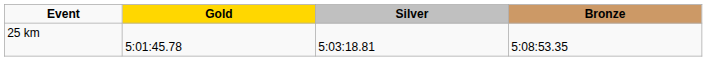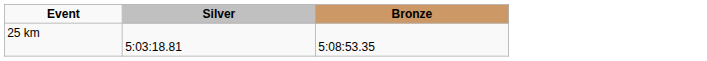 <table class="wikitable" style="text-align:left">
 <tr align="center">
 <td width=150><strong>Event</strong></td>
-<td width=250 bgcolor=gold><strong>Gold</strong></td>
 <td width=250 bgcolor=silver><strong>Silver</strong></td>
 <td width=250 bgcolor=CC9966><strong>Bronze</strong></td>
 </tr>
 <tr valign="top">
 <td>25 km<br><div></div></td>
-<td><br> 5:01:45.78</td>
 <td><br> 5:03:18.81</td>
 <td><br> 5:08:53.35</td>
 </tr>
 </table>
